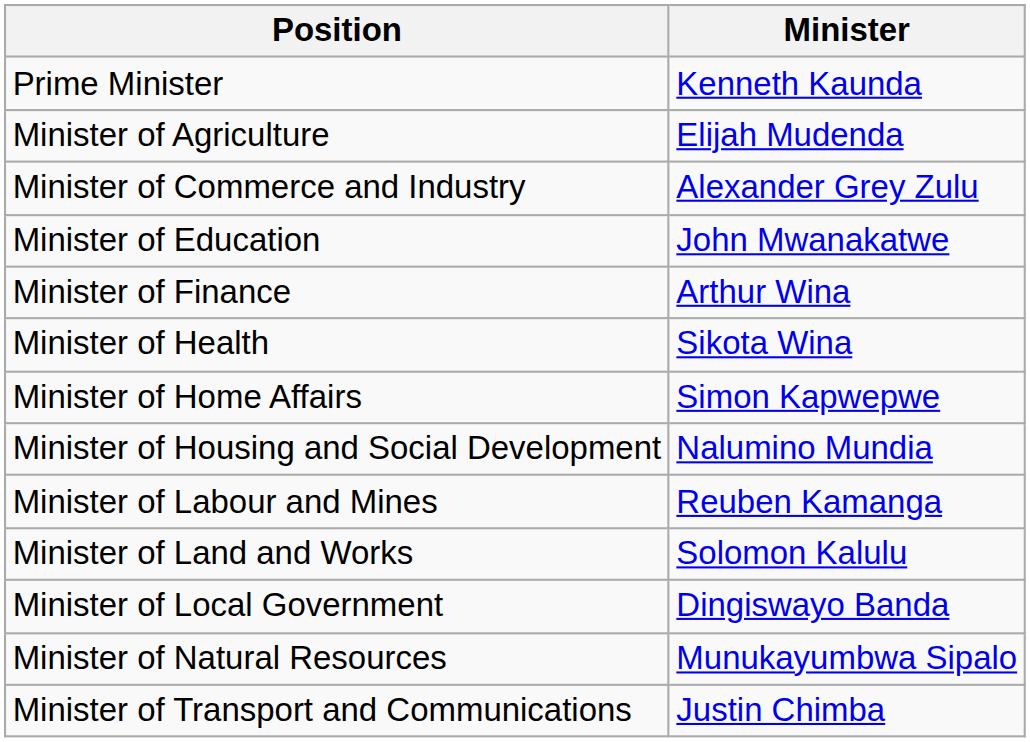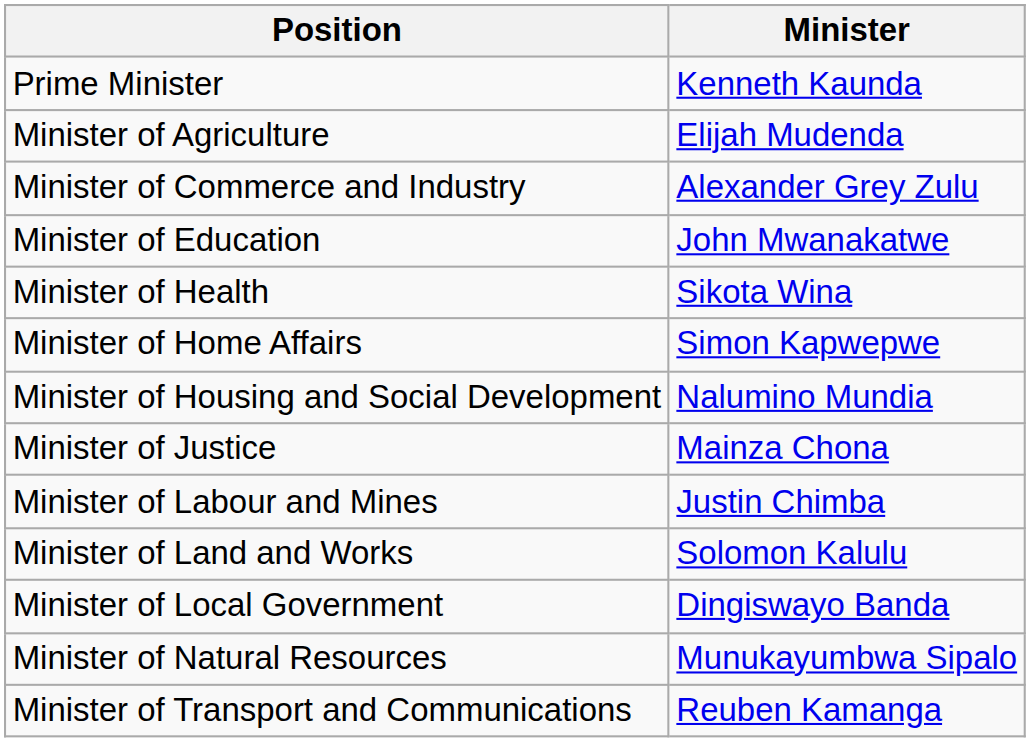 <table class=wikitable>
 <tr>
 <th>Position</th>
 <th>Minister</th>
 </tr>
 <tr>
 <td>Prime Minister</td>
 <td><a href='#'>Kenneth Kaunda</a></td>
 </tr>
 <tr>
 <td>Minister of Agriculture</td>
 <td><a href='#'>Elijah Mudenda</a></td>
 </tr>
 <tr>
 <td>Minister of Commerce and Industry</td>
 <td><a href='#'>Alexander Grey Zulu</a></td>
 </tr>
 <tr>
 <td>Minister of Education</td>
 <td><a href='#'>John Mwanakatwe</a></td>
 </tr>
 <tr>
-<td>Minister of Finance</td>
-<td><a href='#'>Arthur Wina</a></td>
-</tr>
-<tr>
 <td>Minister of Health</td>
 <td><a href='#'>Sikota Wina</a></td>
 </tr>
 <tr>
 <td>Minister of Home Affairs</td>
 <td><a href='#'>Simon Kapwepwe</a></td>
 </tr>
 <tr>
 <td>Minister of Housing and Social Development</td>
 <td><a href='#'>Nalumino Mundia</a></td>
 </tr>
 <tr>
+<td>Minister of Justice</td>
+<td><a href='#'>Mainza Chona</a></td>
+</tr>
+<tr>
 <td>Minister of Labour and Mines</td>
-<td><a href='#'>Reuben Kamanga</a></td>
+<td><a href='#'>Justin Chimba</a></td>
 </tr>
 <tr>
 <td>Minister of Land and Works</td>
 <td><a href='#'>Solomon Kalulu</a></td>
 </tr>
 <tr>
 <td>Minister of Local Government</td>
 <td><a href='#'>Dingiswayo Banda</a></td>
 </tr>
 <tr>
 <td>Minister of Natural Resources</td>
 <td><a href='#'>Munukayumbwa Sipalo</a></td>
 </tr>
 <tr>
 <td>Minister of Transport and Communications</td>
-<td><a href='#'>Justin Chimba</a></td>
+<td><a href='#'>Reuben Kamanga</a></td>
 </tr>
 </table>
